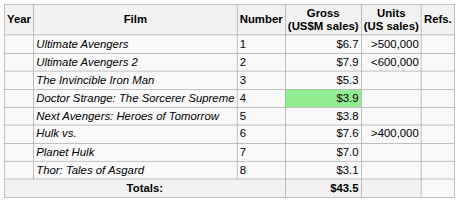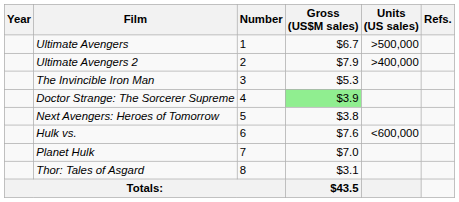 <table class="wikitable sortable">
 <tr>
 <th>Year<br></th>
 <th>Film</th>
 <th>Number</th>
 <th>Gross<br>(US$M sales)</th>
 <th>Units<br>(US sales)</th>
 <th class="unsortable">Refs.</th>
 </tr>
 <tr>
 <td></td>
 <td><em>Ultimate Avengers</em></td>
 <td>1</td>
 <td style="text-align:right;">$6.7</td>
 <td style="text-align:right;">>500,000</td>
 <td style="text-align:center;"></td>
 </tr>
 <tr>
 <td></td>
 <td><em>Ultimate Avengers 2</em></td>
 <td>2</td>
 <td style="text-align:right;">$7.9</td>
-<td style="text-align:right;"><600,000</td>
+<td style="text-align:right;">>400,000</td>
 <td style="text-align:center;"></td>
 </tr>
 <tr>
 <td></td>
 <td><em>The Invincible Iron Man</em></td>
 <td>3</td>
 <td style="text-align:right;">$5.3</td>
 <td style="text-align:right;"></td>
 <td style="text-align:center;"></td>
 </tr>
 <tr>
 <td></td>
 <td><em>Doctor Strange: The Sorcerer Supreme</em></td>
 <td>4</td>
 <td style="background: lightgreen; text-align:right;">$3.9</td>
 <td style="text-align:right;"></td>
 <td style="text-align:center;"></td>
 </tr>
 <tr>
 <td></td>
 <td><em>Next Avengers: Heroes of Tomorrow</em></td>
 <td>5</td>
 <td style="text-align:right;">$3.8</td>
 <td style="text-align:right;"></td>
 <td style="text-align:center;"></td>
 </tr>
 <tr>
 <td></td>
 <td><em>Hulk vs.</em></td>
 <td>6</td>
 <td style="text-align:right;">$7.6</td>
-<td style="text-align:right;">>400,000</td>
+<td style="text-align:right;"><600,000</td>
 <td style="text-align:center;"></td>
 </tr>
 <tr>
 <td></td>
 <td><em>Planet Hulk</em></td>
 <td>7</td>
 <td style="text-align:right;">$7.0</td>
 <td style="text-align:right;"></td>
 <td style="text-align:center;"></td>
 </tr>
 <tr>
 <td></td>
 <td><em>Thor: Tales of Asgard</em></td>
 <td>8</td>
 <td style="text-align:right;">$3.1</td>
 <td style="text-align:right;"></td>
 <td style="text-align:center;"></td>
 </tr>
 <tr class="sortbottom">
 <td colspan="3" style="text-align:center; background:#f2f2f2;"><strong>Totals:</strong></td>
 <td style="text-align:right; background:#f2f2f2;"><strong>$43.5</strong></td>
 <td style="text-align:right; background:#f2f2f2;"><strong> </strong></td>
 <td></td>
 </tr>
 </table>
